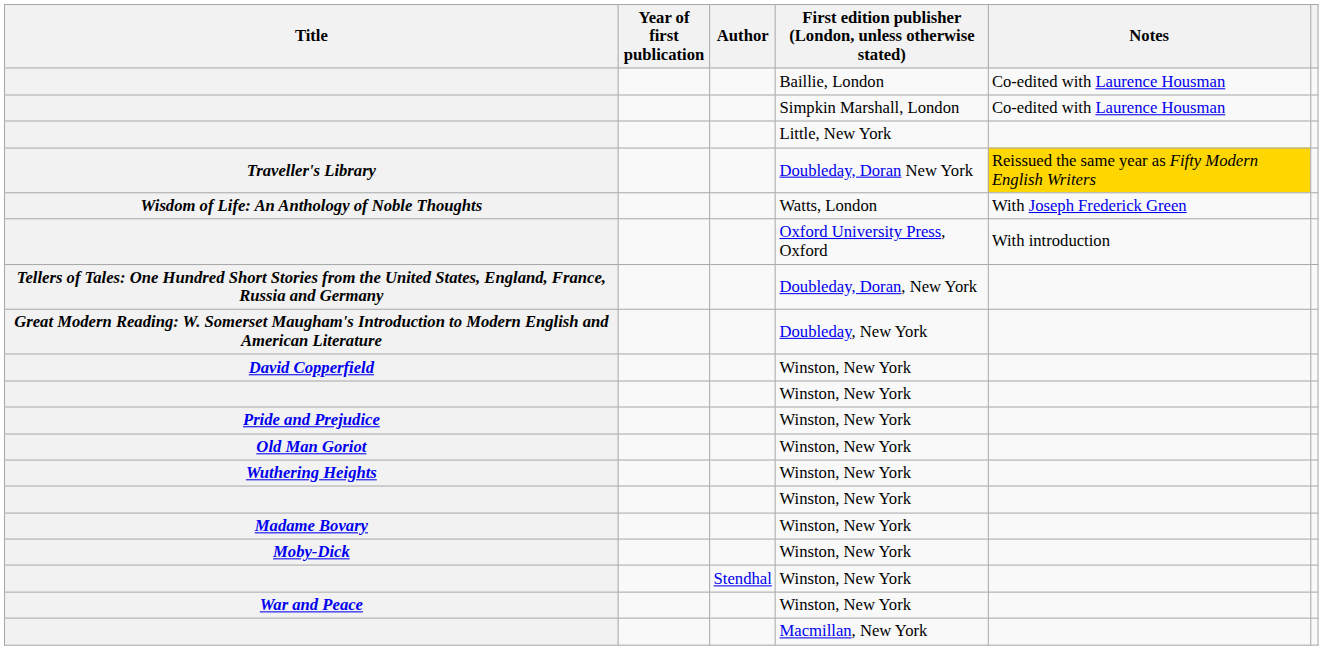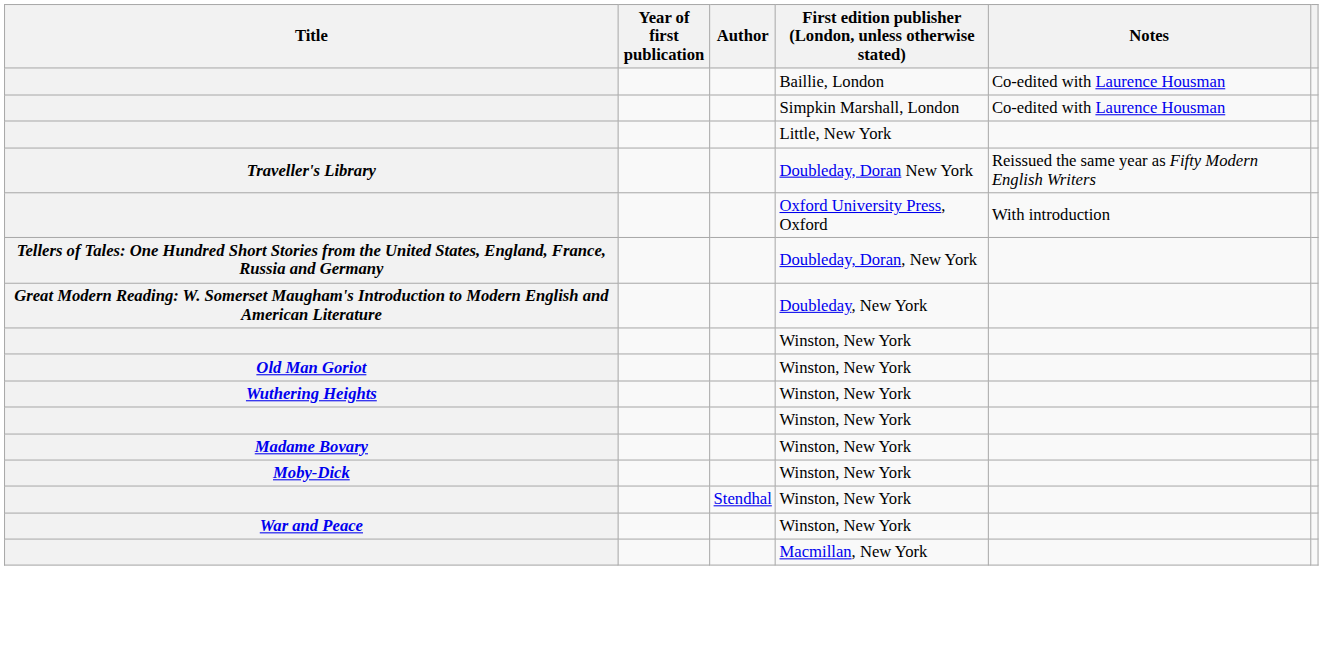 <table class="wikitable plainrowheaders sortable" style="margin-right: 0;">
 <tr>
 <th scope="col">Title</th>
 <th scope="col">Year of first<br>publication</th>
 <th scope="col">Author</th>
 <th scope="col">First edition publisher<br>(London, unless otherwise stated)</th>
 <th scope="col" class="unsortable">Notes</th>
 <th scope="col" class="unsortable"></th>
 </tr>
 <tr>
 <th scope="row"></th>
 <td></td>
 <td></td>
 <td>Baillie, London</td>
 <td>Co-edited with <a href='#'>Laurence Housman</a></td>
 <td style="text-align: center;"></td>
 </tr>
 <tr>
 <th scope="row"></th>
 <td></td>
 <td></td>
 <td>Simpkin Marshall, London</td>
 <td>Co-edited with <a href='#'>Laurence Housman</a></td>
 <td style="text-align: center;"></td>
 </tr>
 <tr>
 <th scope="row"></th>
 <td></td>
 <td></td>
 <td>Little, New York</td>
 <td></td>
 <td style="text-align: center;"></td>
 </tr>
 <tr>
 <th scope="row"><em>Traveller's Library</em></th>
 <td></td>
 <td></td>
 <td><a href='#'>Doubleday, Doran</a> New York</td>
-<td style="background: gold;">Reissued the same year as <em>Fifty Modern English Writers</em></td>
-<td style="text-align: center;"></td>
-</tr>
-<tr>
-<th scope="row"><em>Wisdom of Life: An Anthology of Noble Thoughts</em></th>
-<td></td>
-<td></td>
-<td>Watts, London</td>
-<td>With <a href='#'>Joseph Frederick Green</a></td>
+<td>Reissued the same year as <em>Fifty Modern English Writers</em></td>
 <td style="text-align: center;"></td>
 </tr>
 <tr>
 <th scope="row"></th>
 <td></td>
 <td></td>
 <td><a href='#'>Oxford University Press</a>, Oxford</td>
 <td>With introduction</td>
 <td style="text-align: center;"></td>
 </tr>
 <tr>
 <th scope="row"><em>Tellers of Tales: One Hundred Short Stories from the United States, England, France, Russia and Germany</em></th>
 <td></td>
 <td></td>
 <td><a href='#'>Doubleday, Doran</a>, New York</td>
 <td></td>
 <td style="text-align: center;"></td>
 </tr>
 <tr>
 <th scope="row"><em>Great Modern Reading: W. Somerset Maugham's Introduction to Modern English and American Literature</em></th>
 <td></td>
 <td></td>
 <td><a href='#'>Doubleday</a>, New York</td>
 <td></td>
 <td style="text-align: center;"></td>
 </tr>
 <tr>
-<th scope="row"><em><a href='#'>David Copperfield</a></em></th>
-<td></td>
-<td></td>
-<td>Winston, New York</td>
-<td></td>
-<td style="text-align: center;"></td>
-</tr>
-<tr>
 <th scope="row"></th>
-<td></td>
-<td></td>
-<td>Winston, New York</td>
-<td></td>
-<td style="text-align: center;"></td>
-</tr>
-<tr>
-<th scope="row"><em><a href='#'>Pride and Prejudice</a></em></th>
 <td></td>
 <td></td>
 <td>Winston, New York</td>
 <td></td>
 <td style="text-align: center;"></td>
 </tr>
 <tr>
 <th scope="row"><a href='#'><em>Old Man Goriot</em></a></th>
 <td></td>
 <td></td>
 <td>Winston, New York</td>
 <td></td>
 <td style="text-align: center;"></td>
 </tr>
 <tr>
 <th scope="row"><em><a href='#'>Wuthering Heights</a></em></th>
 <td></td>
 <td></td>
 <td>Winston, New York</td>
 <td></td>
 <td style="text-align: center;"></td>
 </tr>
 <tr>
 <th scope="row"></th>
 <td></td>
 <td></td>
 <td>Winston, New York</td>
 <td></td>
 <td style="text-align: center;"></td>
 </tr>
 <tr>
 <th scope="row"><em><a href='#'>Madame Bovary</a></em></th>
 <td></td>
 <td></td>
 <td>Winston, New York</td>
 <td></td>
 <td style="text-align: center;"></td>
 </tr>
 <tr>
 <th scope="row"><em><a href='#'>Moby-Dick</a></em></th>
 <td></td>
 <td></td>
 <td>Winston, New York</td>
 <td></td>
 <td style="text-align: center;"></td>
 </tr>
 <tr>
 <th scope="row"></th>
 <td></td>
 <td><a href='#'>Stendhal</a></td>
 <td>Winston, New York</td>
 <td></td>
 <td style="text-align: center;"></td>
 </tr>
 <tr>
 <th scope="row"><em><a href='#'>War and Peace</a></em></th>
 <td></td>
 <td></td>
 <td>Winston, New York</td>
 <td></td>
 <td style="text-align: center;"></td>
 </tr>
 <tr>
 <th scope="row"></th>
 <td></td>
 <td></td>
 <td><a href='#'>Macmillan</a>, New York</td>
 <td></td>
 <td style="text-align: center;"></td>
 </tr>
 </table>
